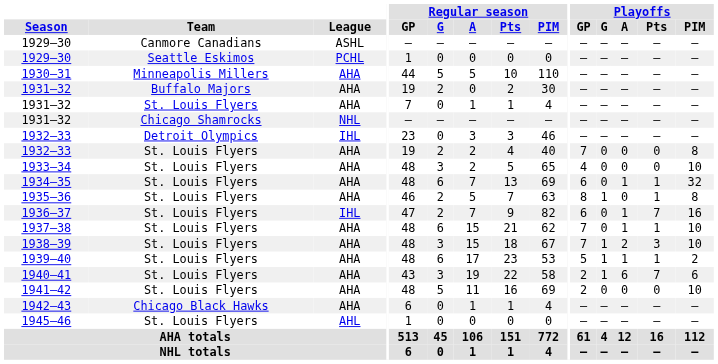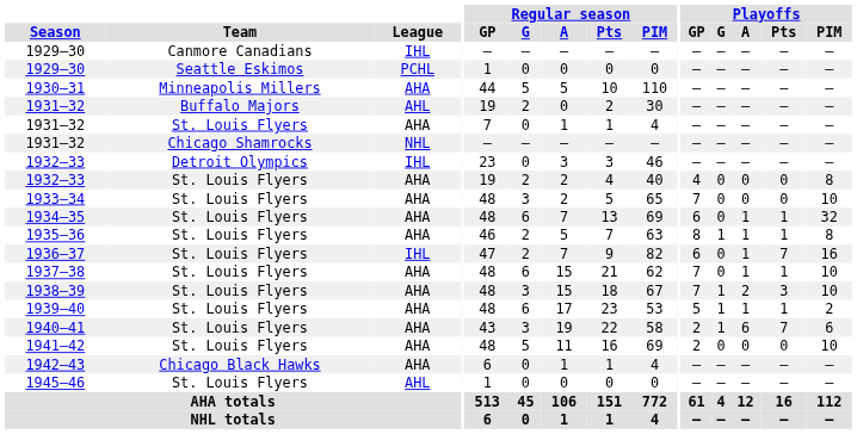 <table border="0" cellpadding="1" cellspacing="0" style="text-align:center; width:60em">
 <tr bgcolor="#e0e0e0">
 <th colspan="3" bgcolor="#ffffff"></th>
 <th rowspan="100" bgcolor="#ffffff"></th>
 <th colspan="5"><a href='#'>Regular season</a></th>
 <th rowspan="100" bgcolor="#ffffff"></th>
 <th colspan="5"><a href='#'>Playoffs</a></th>
 </tr>
 <tr bgcolor="#e0e0e0">
 <th><a href='#'>Season</a></th>
 <th>Team</th>
 <th>League</th>
 <th>GP</th>
 <th><a href='#'>G</a></th>
 <th><a href='#'>A</a></th>
 <th><a href='#'>Pts</a></th>
 <th><a href='#'>PIM</a></th>
 <th>GP</th>
 <th>G</th>
 <th>A</th>
 <th>Pts</th>
 <th>PIM</th>
 </tr>
 <tr>
 <td>1929–30</td>
 <td>Canmore Canadians</td>
-<td>ASHL</td>
+<td><a href='#'>IHL</a></td>
 <td>—</td>
 <td>—</td>
 <td>—</td>
 <td>—</td>
 <td>—</td>
 <td>—</td>
 <td>—</td>
 <td>—</td>
 <td>—</td>
 <td>—</td>
 </tr>
 <tr bgcolor="#f0f0f0">
 <td><a href='#'>1929–30</a></td>
 <td><a href='#'>Seattle Eskimos</a></td>
 <td><a href='#'>PCHL</a></td>
 <td>1</td>
 <td>0</td>
 <td>0</td>
 <td>0</td>
 <td>0</td>
 <td>—</td>
 <td>—</td>
 <td>—</td>
 <td>—</td>
 <td>—</td>
 </tr>
 <tr>
 <td><a href='#'>1930–31</a></td>
 <td><a href='#'>Minneapolis Millers</a></td>
 <td><a href='#'>AHA</a></td>
 <td>44</td>
 <td>5</td>
 <td>5</td>
 <td>10</td>
 <td>110</td>
 <td>—</td>
 <td>—</td>
 <td>—</td>
 <td>—</td>
 <td>—</td>
 </tr>
 <tr bgcolor="#f0f0f0">
 <td><a href='#'>1931–32</a></td>
 <td><a href='#'>Buffalo Majors</a></td>
-<td>AHA</td>
+<td><a href='#'>AHL</a></td>
 <td>19</td>
 <td>2</td>
 <td>0</td>
 <td>2</td>
 <td>30</td>
 <td>—</td>
 <td>—</td>
 <td>—</td>
 <td>—</td>
 <td>—</td>
 </tr>
 <tr>
 <td>1931–32</td>
 <td><a href='#'>St. Louis Flyers</a></td>
 <td>AHA</td>
 <td>7</td>
 <td>0</td>
 <td>1</td>
 <td>1</td>
 <td>4</td>
 <td>—</td>
 <td>—</td>
 <td>—</td>
 <td>—</td>
 <td>—</td>
 </tr>
 <tr bgcolor="#f0f0f0">
 <td>1931–32</td>
 <td><a href='#'>Chicago Shamrocks</a></td>
 <td><a href='#'>NHL</a></td>
 <td>—</td>
 <td>—</td>
 <td>—</td>
 <td>—</td>
 <td>—</td>
 <td>—</td>
 <td>—</td>
 <td>—</td>
 <td>—</td>
 <td>—</td>
 </tr>
 <tr>
 <td><a href='#'>1932–33</a></td>
 <td><a href='#'>Detroit Olympics</a></td>
 <td><a href='#'>IHL</a></td>
 <td>23</td>
 <td>0</td>
 <td>3</td>
 <td>3</td>
 <td>46</td>
 <td>—</td>
 <td>—</td>
 <td>—</td>
 <td>—</td>
 <td>—</td>
 </tr>
 <tr bgcolor="#f0f0f0">
 <td><a href='#'>1932–33</a></td>
 <td>St. Louis Flyers</td>
 <td>AHA</td>
 <td>19</td>
 <td>2</td>
 <td>2</td>
 <td>4</td>
 <td>40</td>
-<td>7</td>
+<td>4</td>
 <td>0</td>
 <td>0</td>
 <td>0</td>
 <td>8</td>
 </tr>
 <tr>
 <td><a href='#'>1933–34</a></td>
 <td>St. Louis Flyers</td>
 <td>AHA</td>
 <td>48</td>
 <td>3</td>
 <td>2</td>
 <td>5</td>
 <td>65</td>
-<td>4</td>
+<td>7</td>
 <td>0</td>
 <td>0</td>
 <td>0</td>
 <td>10</td>
 </tr>
 <tr bgcolor="#f0f0f0">
 <td><a href='#'>1934–35</a></td>
 <td>St. Louis Flyers</td>
 <td>AHA</td>
 <td>48</td>
 <td>6</td>
 <td>7</td>
 <td>13</td>
 <td>69</td>
 <td>6</td>
 <td>0</td>
 <td>1</td>
 <td>1</td>
 <td>32</td>
 </tr>
 <tr>
 <td><a href='#'>1935–36</a></td>
 <td>St. Louis Flyers</td>
 <td>AHA</td>
 <td>46</td>
 <td>2</td>
 <td>5</td>
 <td>7</td>
 <td>63</td>
 <td>8</td>
 <td>1</td>
-<td>0</td>
+<td>1</td>
 <td>1</td>
 <td>8</td>
 </tr>
 <tr bgcolor="#f0f0f0">
 <td><a href='#'>1936–37</a></td>
 <td>St. Louis Flyers</td>
 <td><a href='#'>IHL</a></td>
 <td>47</td>
 <td>2</td>
 <td>7</td>
 <td>9</td>
 <td>82</td>
 <td>6</td>
 <td>0</td>
 <td>1</td>
 <td>7</td>
 <td>16</td>
 </tr>
 <tr>
 <td><a href='#'>1937–38</a></td>
 <td>St. Louis Flyers</td>
 <td>AHA</td>
 <td>48</td>
 <td>6</td>
 <td>15</td>
 <td>21</td>
 <td>62</td>
 <td>7</td>
 <td>0</td>
 <td>1</td>
 <td>1</td>
 <td>10</td>
 </tr>
 <tr bgcolor="#f0f0f0">
 <td><a href='#'>1938–39</a></td>
 <td>St. Louis Flyers</td>
 <td>AHA</td>
 <td>48</td>
 <td>3</td>
 <td>15</td>
 <td>18</td>
 <td>67</td>
 <td>7</td>
 <td>1</td>
 <td>2</td>
 <td>3</td>
 <td>10</td>
 </tr>
 <tr>
 <td><a href='#'>1939–40</a></td>
 <td>St. Louis Flyers</td>
 <td>AHA</td>
 <td>48</td>
 <td>6</td>
 <td>17</td>
 <td>23</td>
 <td>53</td>
 <td>5</td>
 <td>1</td>
 <td>1</td>
 <td>1</td>
 <td>2</td>
 </tr>
 <tr bgcolor="#f0f0f0">
 <td><a href='#'>1940–41</a></td>
 <td>St. Louis Flyers</td>
 <td>AHA</td>
 <td>43</td>
 <td>3</td>
 <td>19</td>
 <td>22</td>
 <td>58</td>
 <td>2</td>
 <td>1</td>
 <td>6</td>
 <td>7</td>
 <td>6</td>
 </tr>
 <tr>
 <td><a href='#'>1941–42</a></td>
 <td>St. Louis Flyers</td>
 <td>AHA</td>
 <td>48</td>
 <td>5</td>
 <td>11</td>
 <td>16</td>
 <td>69</td>
 <td>2</td>
 <td>0</td>
 <td>0</td>
 <td>0</td>
 <td>10</td>
 </tr>
 <tr bgcolor="#f0f0f0">
 <td><a href='#'>1942–43</a></td>
 <td><a href='#'>Chicago Black Hawks</a></td>
 <td>AHA</td>
 <td>6</td>
 <td>0</td>
 <td>1</td>
 <td>1</td>
 <td>4</td>
 <td>—</td>
 <td>—</td>
 <td>—</td>
 <td>—</td>
 <td>—</td>
 </tr>
 <tr>
 <td><a href='#'>1945–46</a></td>
 <td>St. Louis Flyers</td>
 <td><a href='#'>AHL</a></td>
 <td>1</td>
 <td>0</td>
 <td>0</td>
 <td>0</td>
 <td>0</td>
 <td>—</td>
 <td>—</td>
 <td>—</td>
 <td>—</td>
 <td>—</td>
 </tr>
 <tr bgcolor="#e0e0e0">
 <th colspan="3">AHA totals</th>
 <th>513</th>
 <th>45</th>
 <th>106</th>
 <th>151</th>
 <th>772</th>
 <th>61</th>
 <th>4</th>
 <th>12</th>
 <th>16</th>
 <th>112</th>
 </tr>
 <tr bgcolor="#e0e0e0">
 <th colspan="3">NHL totals</th>
 <th>6</th>
 <th>0</th>
 <th>1</th>
 <th>1</th>
 <th>4</th>
 <th>—</th>
 <th>—</th>
 <th>—</th>
 <th>—</th>
 <th>—</th>
 </tr>
 </table>
